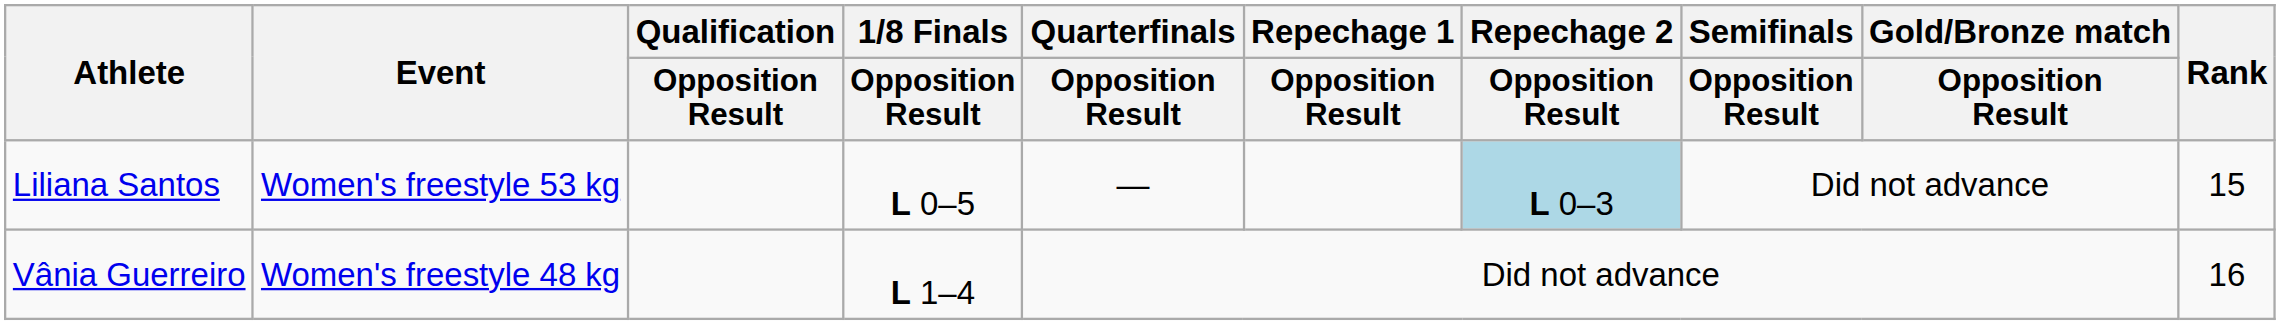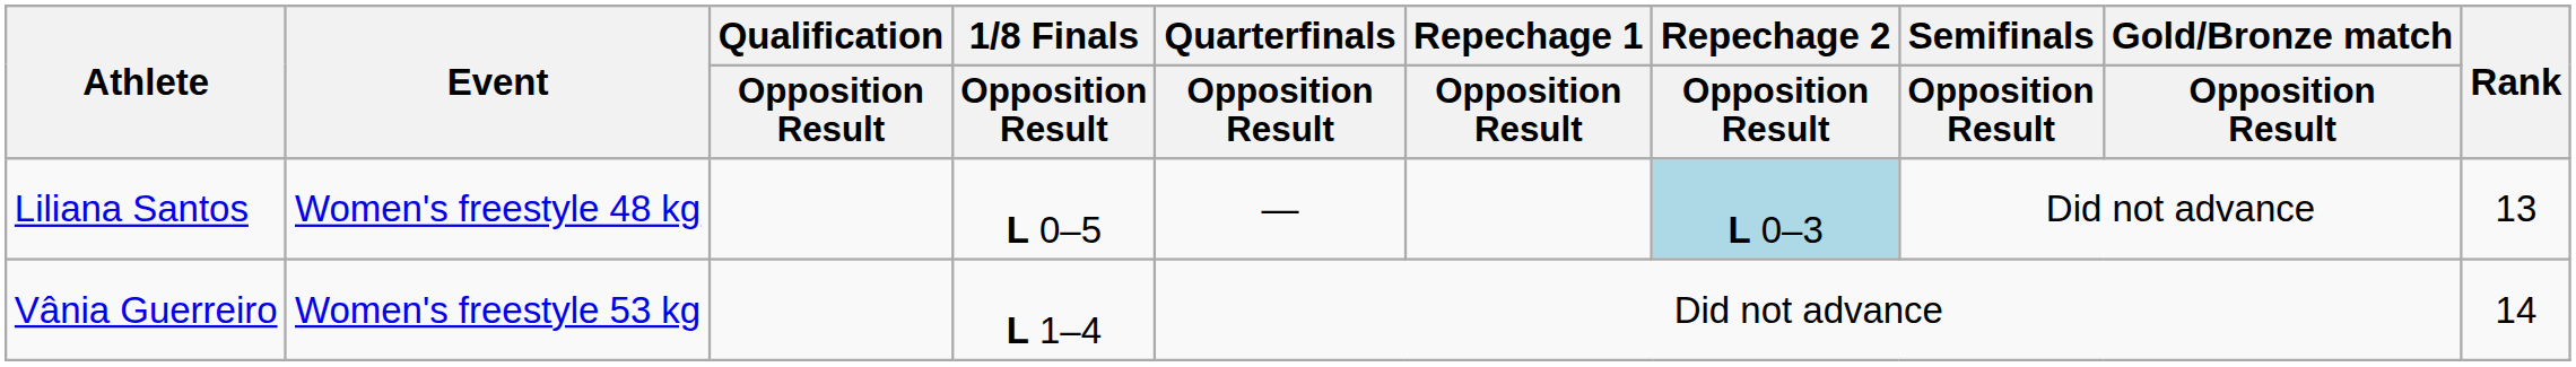 <table class=wikitable style="font-size:90%; text-align:center;">
 <tr>
 <th rowspan=2>Athlete</th>
 <th rowspan=2>Event</th>
 <th>Qualification</th>
 <th>1/8 Finals</th>
 <th>Quarterfinals</th>
 <th>Repechage 1</th>
 <th>Repechage 2</th>
 <th>Semifinals</th>
 <th>Gold/Bronze match</th>
 <th rowspan=2>Rank</th>
 </tr>
 <tr style="font-size:95%;">
 <th>Opposition<br>Result</th>
 <th>Opposition<br>Result</th>
 <th>Opposition<br>Result</th>
 <th>Opposition<br>Result</th>
 <th>Opposition<br>Result</th>
 <th>Opposition<br>Result</th>
 <th>Opposition<br>Result</th>
 </tr>
 <tr>
 <td align=left><a href='#'>Liliana Santos</a></td>
-<td align=left><a href='#'>Women's freestyle 53 kg</a></td>
+<td align=left><a href='#'>Women's freestyle 48 kg</a></td>
 <td></td>
 <td><br><strong>L</strong> 0–5 </td>
 <td>—</td>
 <td></td>
 <td style="background: lightblue;"><br><strong>L</strong> 0–3 </td>
 <td colspan=2>Did not advance</td>
-<td>15</td>
+<td>13</td>
 </tr>
 <tr>
 <td align=left><a href='#'>Vânia Guerreiro</a></td>
-<td align=left><a href='#'>Women's freestyle 48 kg</a></td>
+<td align=left><a href='#'>Women's freestyle 53 kg</a></td>
 <td></td>
 <td><br><strong>L</strong> 1–4 </td>
 <td colspan=5>Did not advance</td>
-<td>16</td>
+<td>14</td>
 </tr>
 </table>
